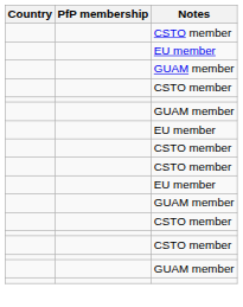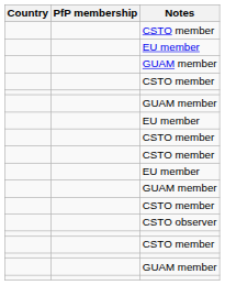 <table class="wikitable sortable">
 <tr>
 <th>Country</th>
 <th>PfP membership</th>
 <th>Notes</th>
 </tr>
 <tr>
 <td></td>
 <td></td>
 <td><a href='#'>CSTO</a> member</td>
 </tr>
 <tr>
 <td></td>
 <td></td>
 <td><a href='#'>EU member</a></td>
 </tr>
 <tr>
 <td></td>
 <td></td>
 <td><a href='#'>GUAM</a> member</td>
 </tr>
 <tr>
 <td></td>
 <td></td>
 <td>CSTO member</td>
 </tr>
 <tr>
 <td></td>
 <td></td>
 <td></td>
 </tr>
 <tr>
 <td></td>
 <td></td>
 <td>GUAM member</td>
 </tr>
 <tr>
 <td></td>
 <td></td>
 <td>EU member</td>
 </tr>
 <tr>
 <td></td>
 <td></td>
 <td>CSTO member</td>
 </tr>
 <tr>
 <td></td>
 <td></td>
 <td>CSTO member</td>
 </tr>
 <tr>
 <td></td>
 <td></td>
 <td>EU member</td>
 </tr>
 <tr>
 <td></td>
 <td></td>
 <td>GUAM member</td>
 </tr>
 <tr>
 <td></td>
 <td></td>
 <td>CSTO member</td>
 </tr>
 <tr>
 <td></td>
 <td></td>
+<td>CSTO observer</td>
+</tr>
+<tr>
+<td></td>
+<td></td>
 <td></td>
 </tr>
 <tr>
 <td></td>
 <td></td>
 <td>CSTO member</td>
 </tr>
 <tr>
 <td></td>
 <td></td>
 <td></td>
 </tr>
 <tr>
 <td></td>
 <td></td>
 <td>GUAM member</td>
 </tr>
 <tr>
 <td></td>
 <td></td>
 <td></td>
 </tr>
 </table>
